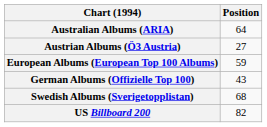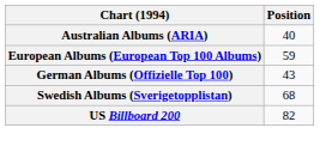 <table class="wikitable plainrowheaders sortable">
 <tr>
 <th>Chart (1994)</th>
 <th>Position</th>
 </tr>
 <tr>
 <th scope="row">Australian Albums (<a href='#'>ARIA</a>)</th>
-<td style="text-align:center;">64</td>
-</tr>
-<tr>
-<th scope="row">Austrian Albums (<a href='#'>Ö3 Austria</a>)</th>
-<td style="text-align:center;">27</td>
+<td style="text-align:center;">40</td>
 </tr>
 <tr>
 <th scope="row">European Albums (<a href='#'>European Top 100 Albums</a>)</th>
 <td style="text-align:center;">59</td>
 </tr>
 <tr>
 <th scope="row">German Albums (<a href='#'>Offizielle Top 100</a>)</th>
 <td style="text-align:center;">43</td>
 </tr>
 <tr>
 <th scope="row">Swedish Albums (<a href='#'>Sverigetopplistan</a>)</th>
 <td style="text-align:center;">68</td>
 </tr>
 <tr>
 <th scope="row">US <em><a href='#'>Billboard 200</a></em></th>
 <td style="text-align:center;">82</td>
 </tr>
 </table>
